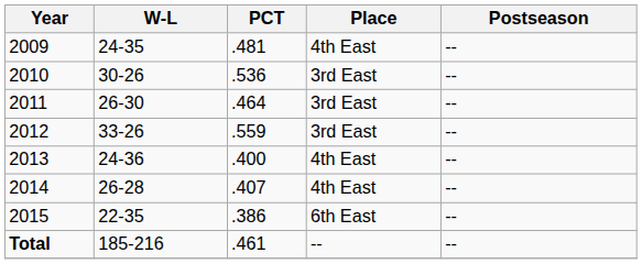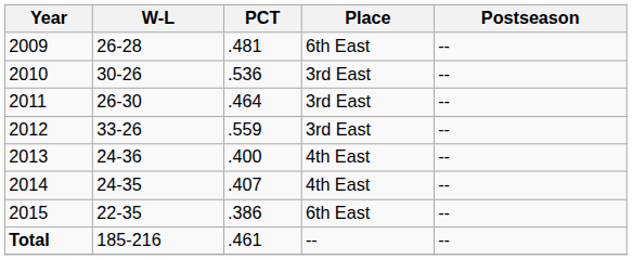 <table class="wikitable" width="45%">
 <tr>
 <th>Year</th>
 <th>W-L</th>
 <th>PCT</th>
 <th>Place</th>
 <th>Postseason</th>
 </tr>
 <tr>
 <td>2009</td>
-<td>24-35</td>
+<td>26-28</td>
 <td>.481</td>
-<td>4th East</td>
+<td>6th East</td>
 <td>--</td>
 </tr>
 <tr>
 <td>2010</td>
 <td>30-26</td>
 <td>.536</td>
 <td>3rd East</td>
 <td>--</td>
 </tr>
 <tr>
 <td>2011</td>
 <td>26-30</td>
 <td>.464</td>
 <td>3rd East</td>
 <td>--</td>
 </tr>
 <tr>
 <td>2012</td>
 <td>33-26</td>
 <td>.559</td>
 <td>3rd East</td>
 <td>--</td>
 </tr>
 <tr>
 <td>2013</td>
 <td>24-36</td>
 <td>.400</td>
 <td>4th East</td>
 <td>--</td>
 </tr>
 <tr>
 <td>2014</td>
-<td>26-28</td>
+<td>24-35</td>
 <td>.407</td>
 <td>4th East</td>
 <td>--</td>
 </tr>
 <tr>
 <td>2015</td>
 <td>22-35</td>
 <td>.386</td>
 <td>6th East</td>
 <td>--</td>
 </tr>
 <tr>
 <td><strong>Total</strong></td>
 <td>185-216</td>
 <td>.461</td>
 <td>--</td>
 <td>--</td>
 </tr>
 <tr>
 </tr>
 </table>
